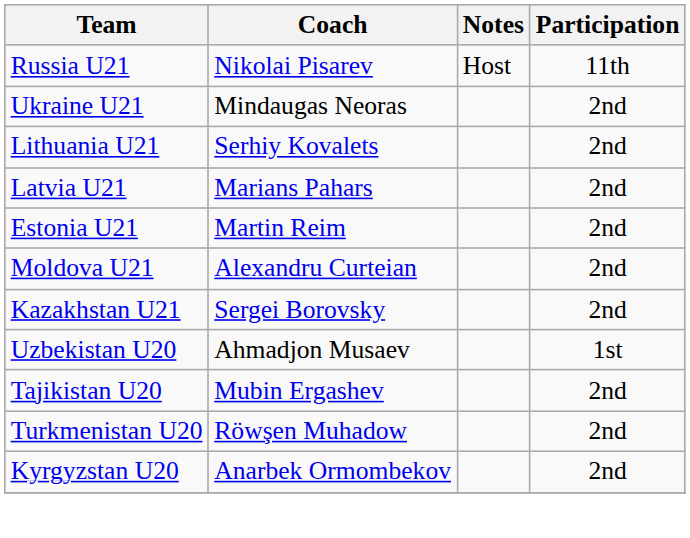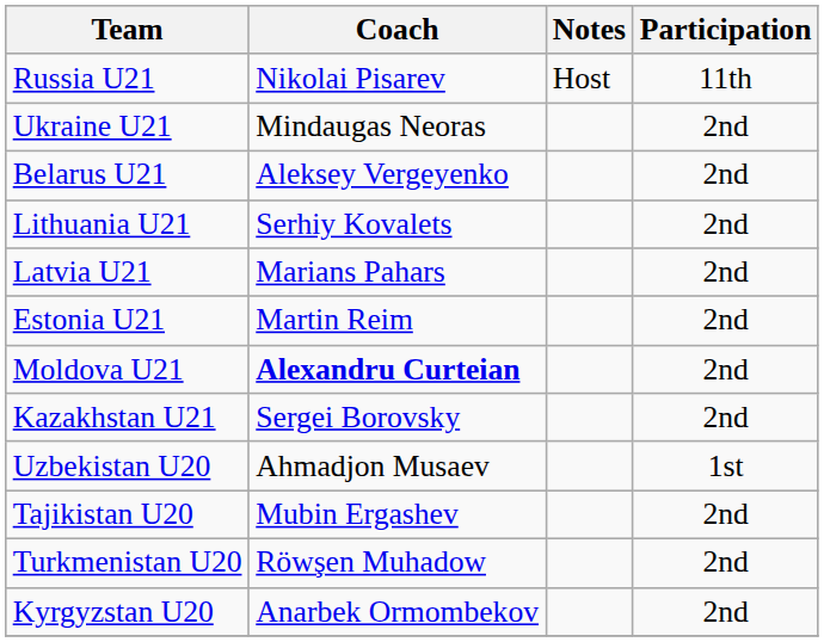 <table class="wikitable">
 <tr>
 <th>Team</th>
 <th>Coach</th>
 <th>Notes</th>
 <th>Participation</th>
 </tr>
 <tr>
 <td> <a href='#'>Russia U21</a></td>
 <td> <a href='#'>Nikolai Pisarev</a></td>
 <td>Host</td>
 <td align=center>11th</td>
 </tr>
 <tr>
 <td> <a href='#'>Ukraine U21</a></td>
 <td> Mindaugas Neoras</td>
+<td></td>
+<td align=center>2nd</td>
+</tr>
+<tr>
+<td> <a href='#'>Belarus U21</a></td>
+<td> <a href='#'>Aleksey Vergeyenko</a></td>
 <td></td>
 <td align=center>2nd</td>
 </tr>
 <tr>
 <td> <a href='#'>Lithuania U21</a></td>
 <td> <a href='#'>Serhiy Kovalets</a></td>
 <td></td>
 <td align=center>2nd</td>
 </tr>
 <tr>
 <td> <a href='#'>Latvia U21</a></td>
 <td> <a href='#'>Marians Pahars</a></td>
 <td></td>
 <td align=center>2nd</td>
 </tr>
 <tr>
 <td> <a href='#'>Estonia U21</a></td>
 <td> <a href='#'>Martin Reim</a></td>
 <td></td>
 <td align=center>2nd</td>
 </tr>
 <tr>
 <td> <a href='#'>Moldova U21</a></td>
-<td> <a href='#'>Alexandru Curteian</a></td>
+<td><strong> <a href='#'>Alexandru Curteian</a></strong></td>
 <td></td>
 <td align=center>2nd</td>
 </tr>
 <tr>
 <td> <a href='#'>Kazakhstan U21</a></td>
 <td> <a href='#'>Sergei Borovsky</a></td>
 <td></td>
 <td align=center>2nd</td>
 </tr>
 <tr>
 <td> <a href='#'>Uzbekistan U20</a></td>
 <td> Ahmadjon Musaev</td>
 <td></td>
 <td align=center>1st</td>
 </tr>
 <tr>
 <td> <a href='#'>Tajikistan U20</a></td>
 <td> <a href='#'>Mubin Ergashev</a></td>
 <td></td>
 <td align=center>2nd</td>
 </tr>
 <tr>
 <td> <a href='#'>Turkmenistan U20</a></td>
 <td> <a href='#'>Röwşen Muhadow</a></td>
 <td></td>
 <td align=center>2nd</td>
 </tr>
 <tr>
 <td> <a href='#'>Kyrgyzstan U20</a></td>
 <td> <a href='#'>Anarbek Ormombekov</a></td>
 <td></td>
 <td align=center>2nd</td>
 </tr>
 <tr>
 </tr>
 </table>
